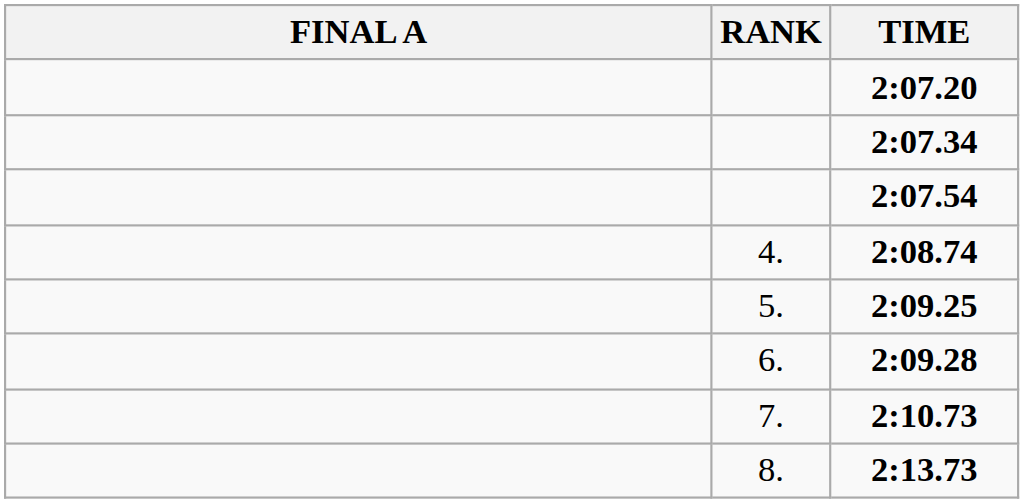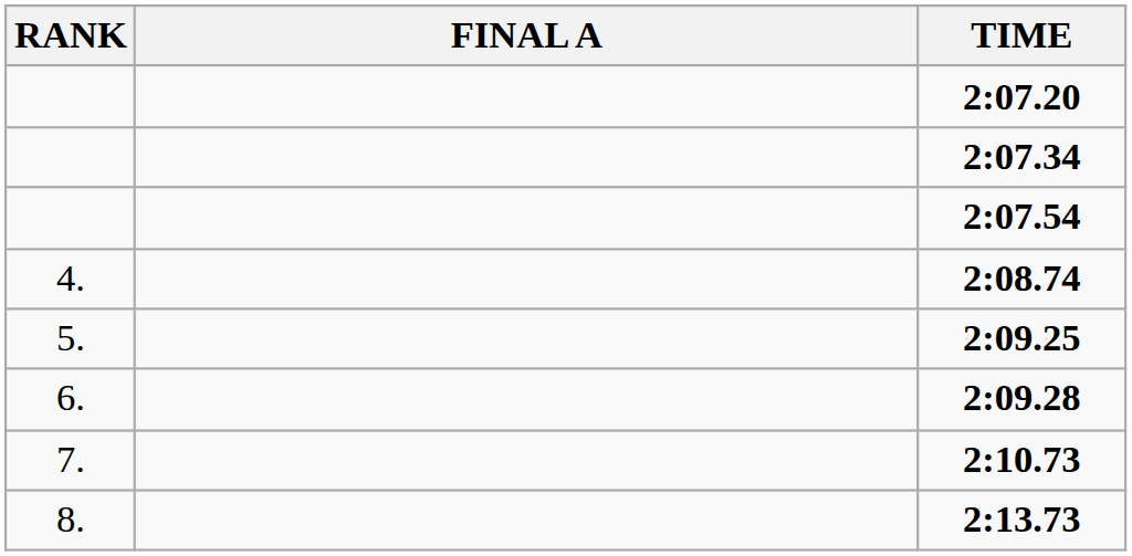 <table class="wikitable">
 <tr>
+<th>RANK</th>
 <th style="width: 20em">FINAL A</th>
-<th>RANK</th>
 <th style="width: 5em">TIME</th>
 </tr>
 <tr>
+<td align="center"></td>
 <td></td>
-<td align="center"></td>
 <td align="center"><strong>2:07.20</strong></td>
 </tr>
 <tr>
+<td align="center"></td>
 <td></td>
-<td align="center"></td>
 <td align="center"><strong>2:07.34</strong></td>
 </tr>
 <tr>
+<td align="center"></td>
 <td></td>
-<td align="center"></td>
 <td align="center"><strong>2:07.54</strong></td>
 </tr>
 <tr>
+<td align="center">4.</td>
 <td></td>
-<td align="center">4.</td>
 <td align="center"><strong>2:08.74</strong></td>
 </tr>
 <tr>
+<td align="center">5.</td>
 <td></td>
-<td align="center">5.</td>
 <td align="center"><strong>2:09.25</strong></td>
 </tr>
 <tr>
+<td align="center">6.</td>
 <td></td>
-<td align="center">6.</td>
 <td align="center"><strong>2:09.28</strong></td>
 </tr>
 <tr>
+<td align="center">7.</td>
 <td></td>
-<td align="center">7.</td>
 <td align="center"><strong>2:10.73</strong></td>
 </tr>
 <tr>
+<td align="center">8.</td>
 <td></td>
-<td align="center">8.</td>
 <td align="center"><strong>2:13.73</strong></td>
 </tr>
 </table>
